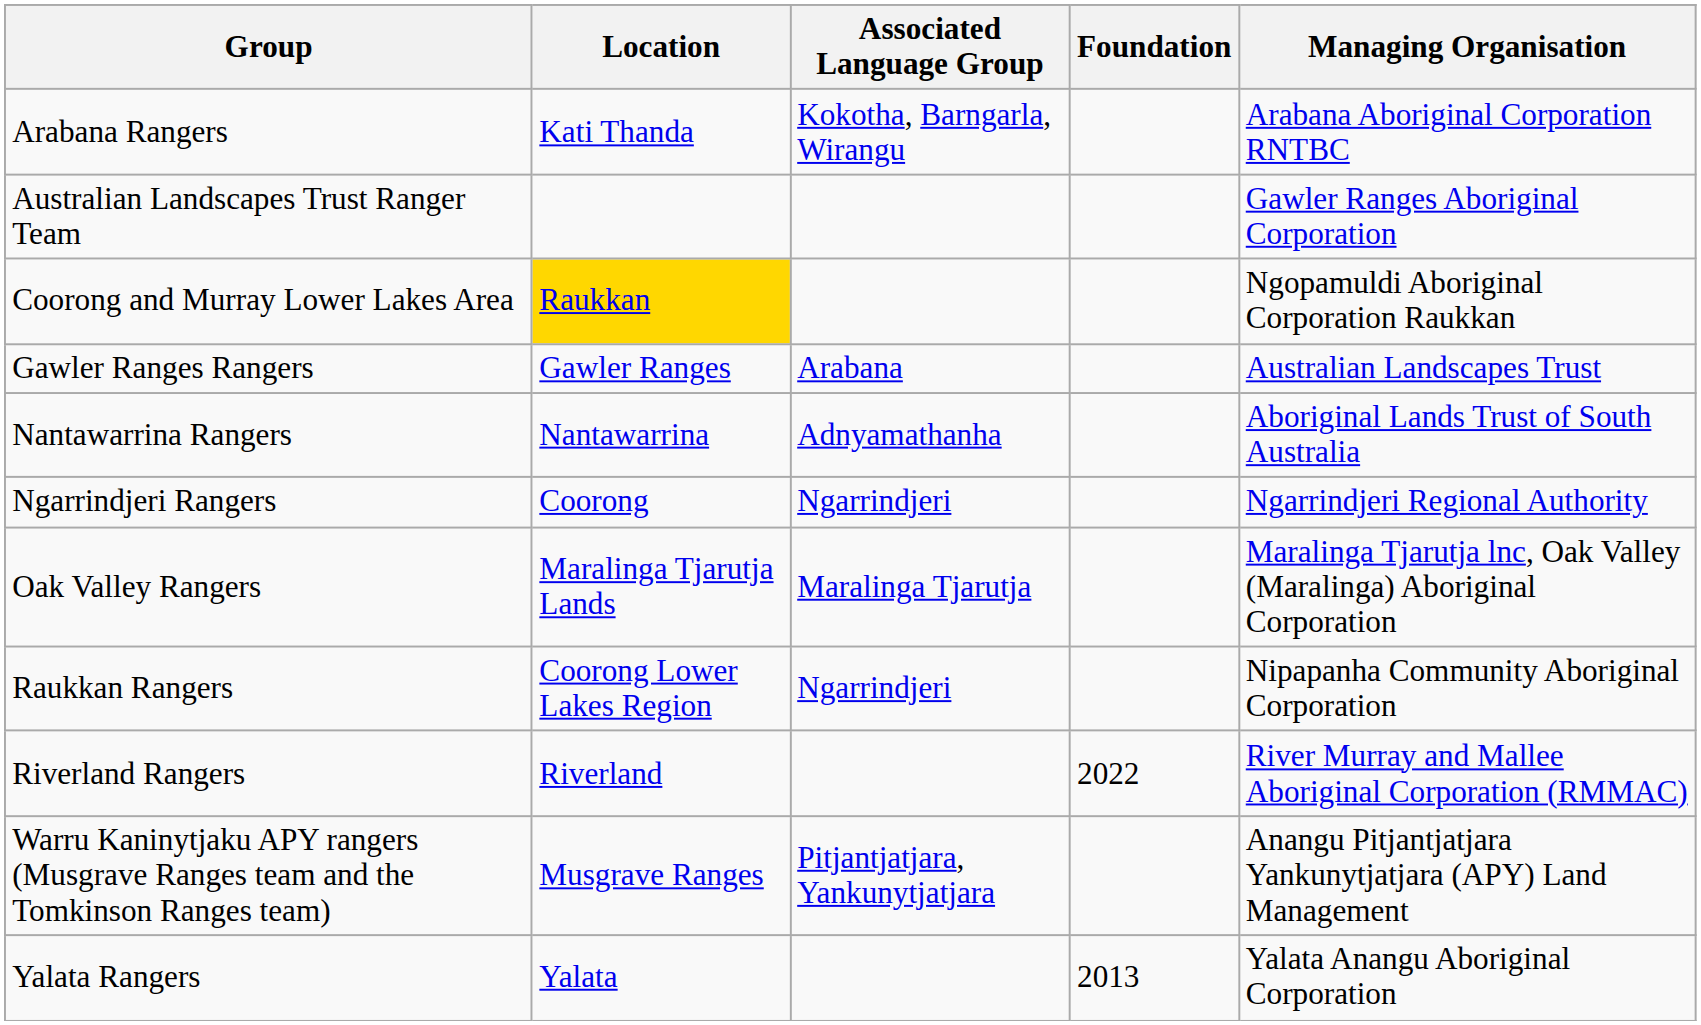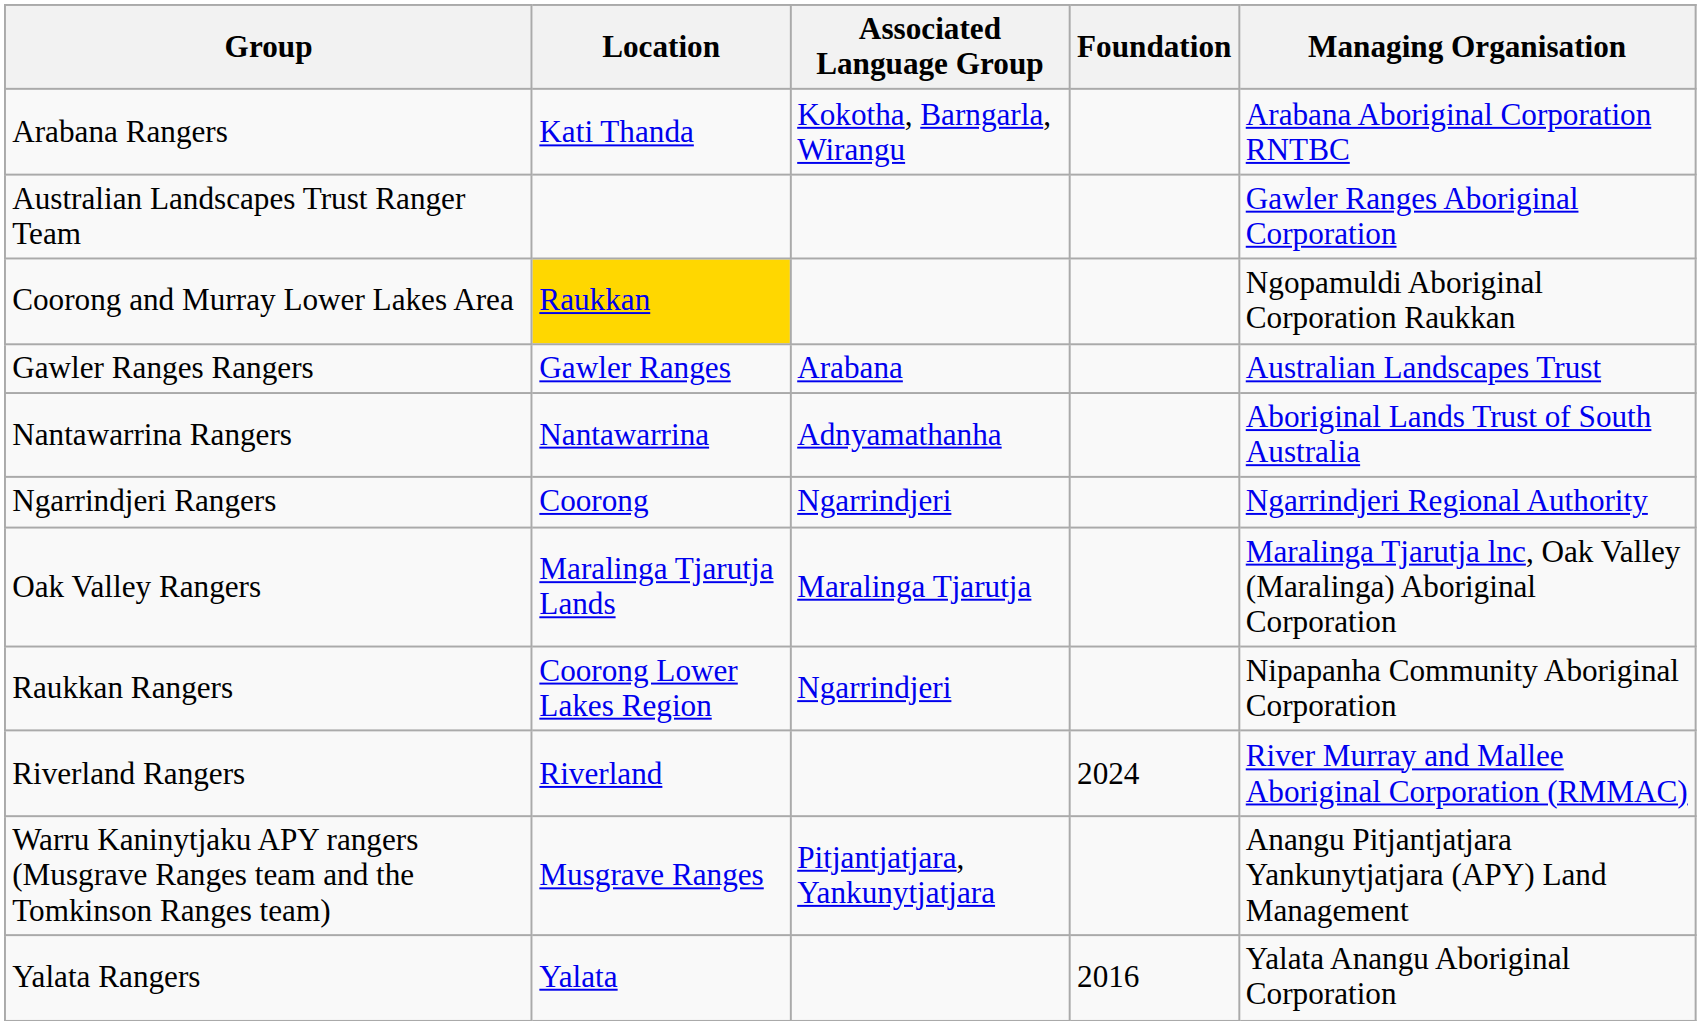 <table class="wikitable">
 <tr>
 <th>Group</th>
 <th>Location</th>
 <th>Associated Language Group</th>
 <th>Foundation</th>
 <th>Managing Organisation</th>
 </tr>
 <tr>
 <td>Arabana Rangers</td>
 <td><a href='#'>Kati Thanda</a></td>
 <td><a href='#'>Kokotha</a>, <a href='#'>Barngarla</a>, <a href='#'>Wirangu</a></td>
 <td></td>
 <td><a href='#'>Arabana Aboriginal Corporation RNTBC</a></td>
 </tr>
 <tr>
 <td>Australian Landscapes Trust Ranger Team</td>
 <td></td>
 <td></td>
 <td></td>
 <td><a href='#'>Gawler Ranges Aboriginal Corporation</a></td>
 </tr>
 <tr>
 <td>Coorong and Murray Lower Lakes Area</td>
 <td style="background: gold;"><a href='#'>Raukkan</a></td>
 <td></td>
 <td></td>
 <td>Ngopamuldi Aboriginal Corporation Raukkan</td>
 </tr>
 <tr>
 <td>Gawler Ranges Rangers</td>
 <td><a href='#'>Gawler Ranges</a></td>
 <td><a href='#'>Arabana</a></td>
 <td></td>
 <td><a href='#'>Australian Landscapes Trust</a></td>
 </tr>
 <tr>
 <td>Nantawarrina Rangers</td>
 <td><a href='#'>Nantawarrina</a></td>
 <td><a href='#'>Adnyamathanha</a></td>
 <td></td>
 <td><a href='#'>Aboriginal Lands Trust of South Australia</a></td>
 </tr>
 <tr>
 <td>Ngarrindjeri Rangers</td>
 <td><a href='#'>Coorong</a></td>
 <td><a href='#'>Ngarrindjeri</a></td>
 <td></td>
 <td><a href='#'>Ngarrindjeri Regional Authority</a></td>
 </tr>
 <tr>
 <td>Oak Valley Rangers</td>
 <td><a href='#'>Maralinga Tjarutja Lands</a></td>
 <td><a href='#'>Maralinga Tjarutja</a></td>
 <td></td>
 <td><a href='#'>Maralinga Tjarutja lnc</a>, Oak Valley (Maralinga) Aboriginal Corporation</td>
 </tr>
 <tr>
 <td>Raukkan Rangers</td>
 <td><a href='#'>Coorong Lower Lakes Region</a></td>
 <td><a href='#'>Ngarrindjeri</a></td>
 <td></td>
 <td>Nipapanha Community Aboriginal Corporation</td>
 </tr>
 <tr>
 <td>Riverland Rangers</td>
 <td><a href='#'>Riverland</a></td>
 <td></td>
-<td>2022</td>
+<td>2024</td>
 <td><a href='#'>River Murray and Mallee Aboriginal Corporation (RMMAC)</a></td>
 </tr>
 <tr>
 <td>Warru Kaninytjaku APY rangers (Musgrave Ranges team and the Tomkinson Ranges team)</td>
 <td><a href='#'>Musgrave Ranges</a></td>
 <td><a href='#'>Pitjantjatjara</a>, <a href='#'>Yankunytjatjara</a></td>
 <td></td>
 <td>Anangu Pitjantjatjara Yankunytjatjara (APY) Land Management</td>
 </tr>
 <tr>
 <td>Yalata Rangers</td>
 <td><a href='#'>Yalata</a></td>
 <td></td>
-<td>2013</td>
+<td>2016</td>
 <td>Yalata Anangu Aboriginal Corporation</td>
 </tr>
 </table>
